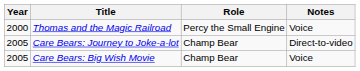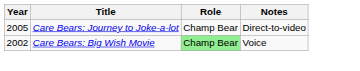 <table class="wikitable sortable">
 <tr>
 <th>Year</th>
 <th>Title</th>
 <th>Role</th>
 <th class="unsortable">Notes</th>
 </tr>
 <tr>
-<td>2000</td>
-<td><em><a href='#'>Thomas and the Magic Railroad</a></em></td>
-<td>Percy the Small Engine</td>
-<td>Voice</td>
-</tr>
-<tr>
 <td>2005</td>
 <td><em><a href='#'>Care Bears: Journey to Joke-a-lot</a></em></td>
 <td>Champ Bear</td>
 <td>Direct-to-video</td>
 </tr>
 <tr>
-<td>2005</td>
+<td>2002</td>
 <td><em><a href='#'>Care Bears: Big Wish Movie</a></em></td>
-<td>Champ Bear</td>
+<td style="background: lightgreen;">Champ Bear</td>
 <td>Voice</td>
 </tr>
 </table>
